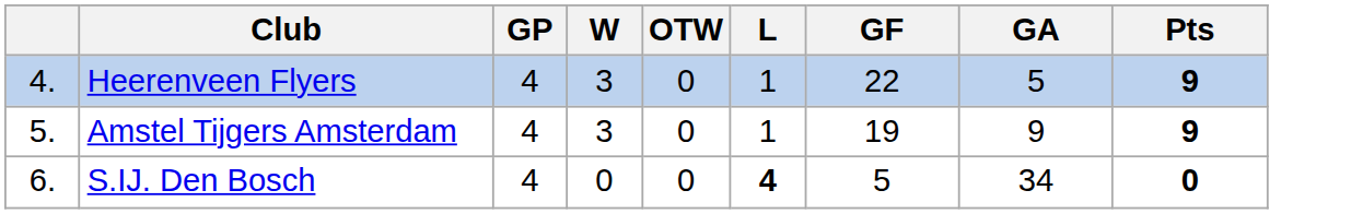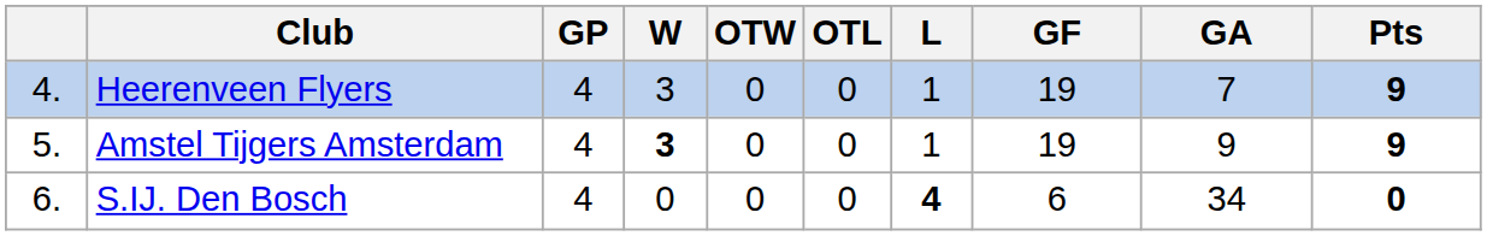 <table class="wikitable">
 <tr>
 <th width="30"></th>
 <th width="200">Club</th>
 <th width="30">GP</th>
 <th width="30">W</th>
 <th width="30">OTW</th>
+<th width="30">OTL</th>
 <th width="30">L</th>
 <th width="70">GF</th>
 <th width="70">GA</th>
 <th width="70">Pts</th>
 </tr>
 <tr bgcolor="#BCD2EE" align="center">
 <td>4.</td>
 <td align="left"><a href='#'>Heerenveen Flyers</a></td>
 <td>4</td>
 <td>3</td>
 <td>0</td>
+<td>0</td>
 <td>1</td>
-<td>22</td>
-<td>5</td>
+<td>19</td>
+<td>7</td>
 <td><strong>9</strong></td>
 </tr>
 <tr bgcolor="#FFFFFF" align="center">
 <td>5.</td>
 <td align="left"><a href='#'>Amstel Tijgers Amsterdam</a></td>
 <td>4</td>
-<td>3</td>
+<td><strong>3</strong></td>
+<td>0</td>
 <td>0</td>
 <td>1</td>
 <td>19</td>
 <td>9</td>
 <td><strong>9</strong></td>
 </tr>
 <tr bgcolor="#FFFFFF" align="center">
 <td>6.</td>
 <td align="left"><a href='#'>S.IJ. Den Bosch</a></td>
 <td>4</td>
 <td>0</td>
 <td>0</td>
+<td>0</td>
 <td><strong>4</strong></td>
-<td>5</td>
+<td>6</td>
 <td>34</td>
 <td><strong>0</strong></td>
 </tr>
 </table>
